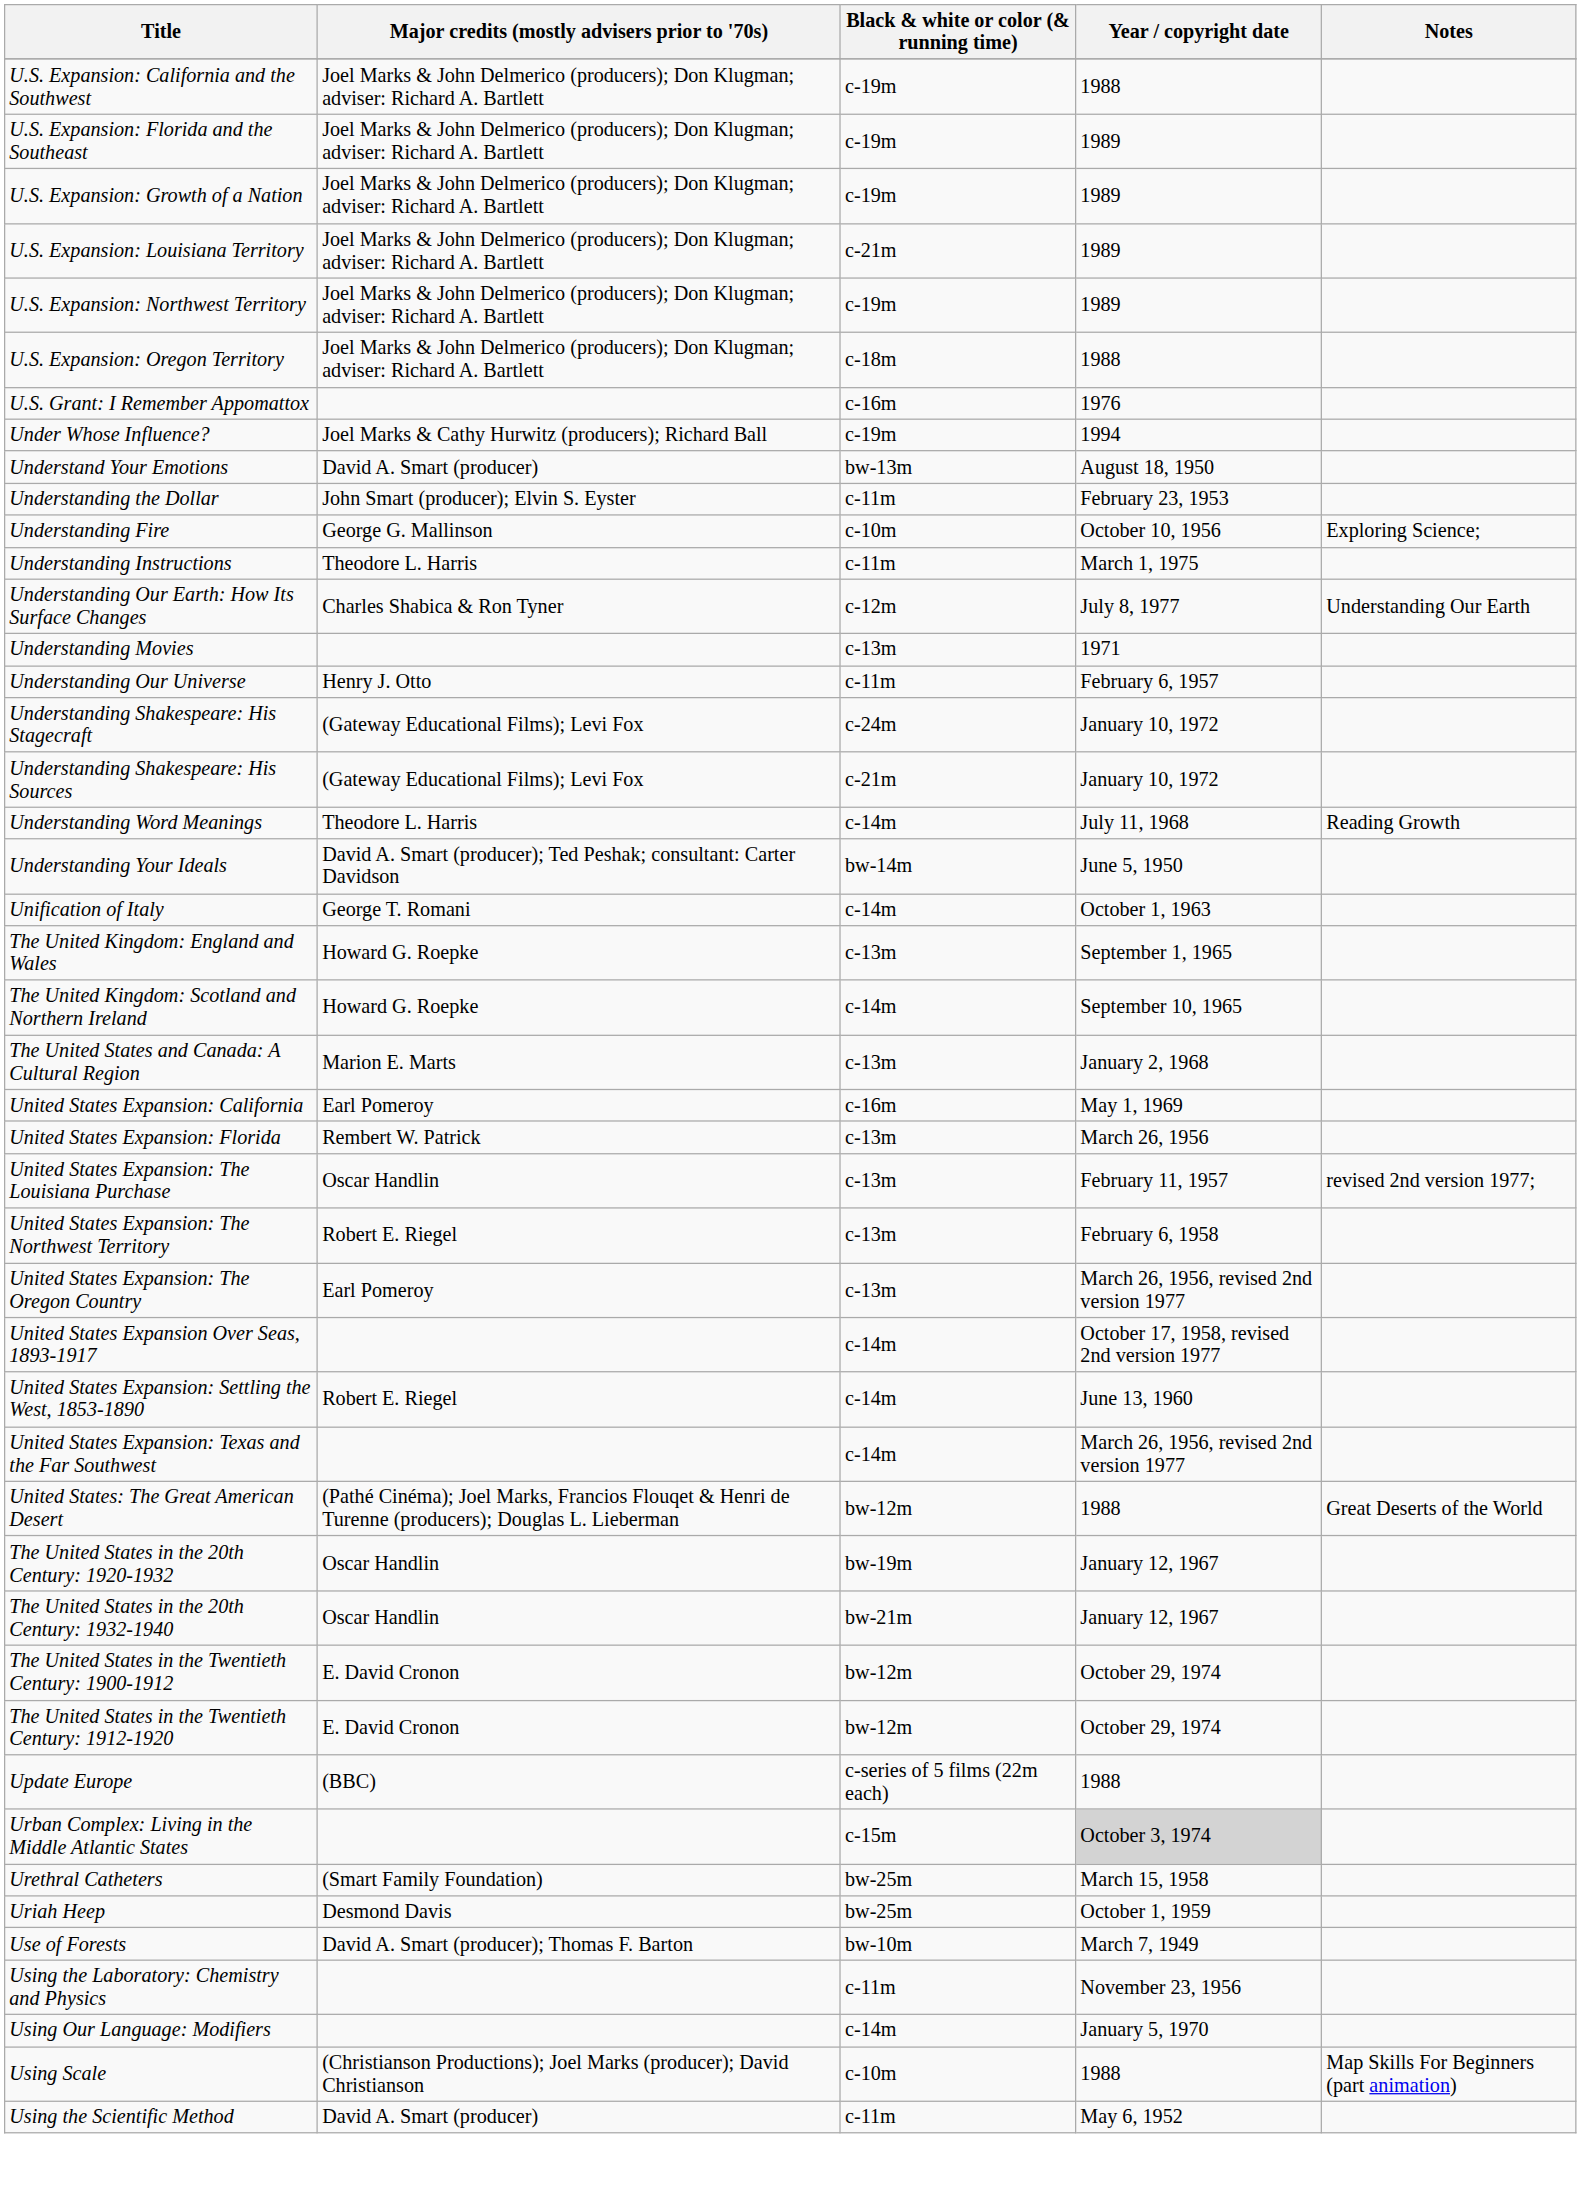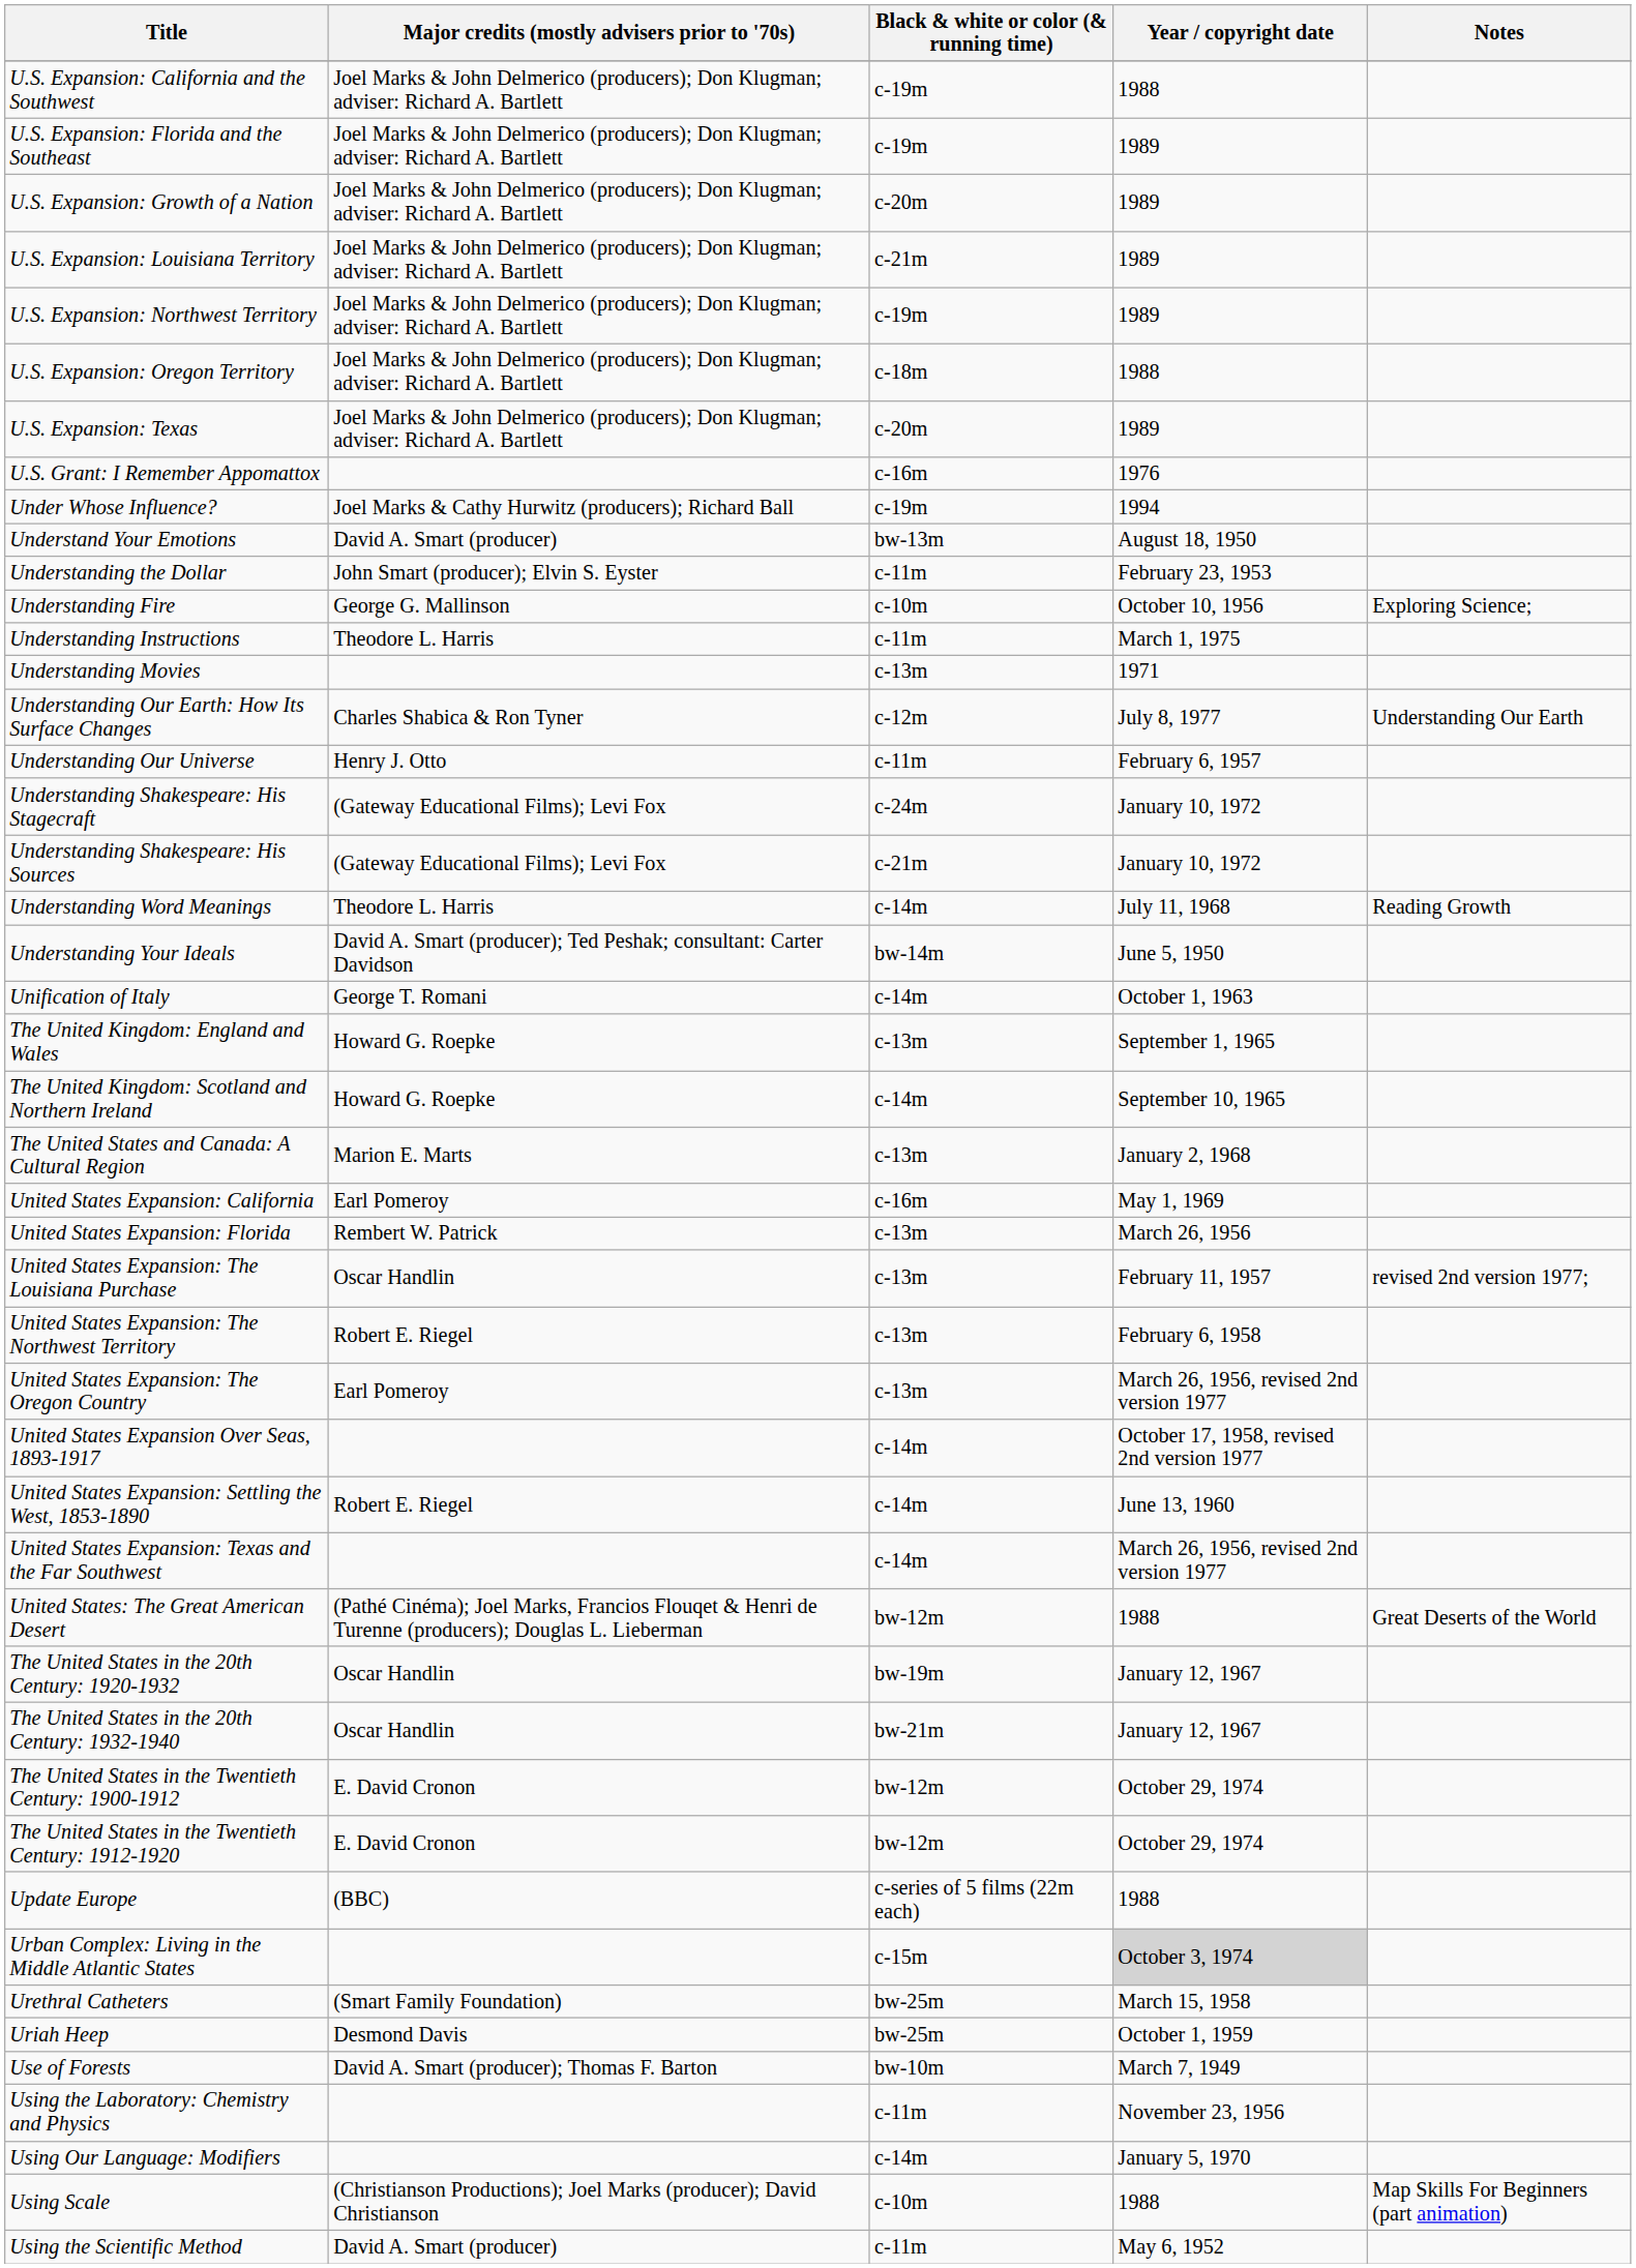 <table class="wikitable sortable" border="1">
 <tr>
 <th>Title</th>
 <th>Major credits (mostly advisers prior to '70s)</th>
 <th>Black & white or color (& running time)</th>
 <th>Year / copyright date</th>
 <th>Notes</th>
 </tr>
 <tr>
 </tr>
 <tr>
 <td><em>U.S. Expansion: California and the Southwest</em></td>
 <td>Joel Marks & John Delmerico (producers); Don Klugman; adviser: Richard A. Bartlett</td>
 <td>c-19m</td>
 <td>1988</td>
 <td></td>
 </tr>
 <tr>
 <td><em>U.S. Expansion: Florida and the Southeast</em></td>
 <td>Joel Marks & John Delmerico (producers); Don Klugman; adviser: Richard A. Bartlett</td>
 <td>c-19m</td>
 <td>1989</td>
 <td></td>
 </tr>
 <tr>
 <td><em>U.S. Expansion: Growth of a Nation</em></td>
 <td>Joel Marks & John Delmerico (producers); Don Klugman; adviser: Richard A. Bartlett</td>
-<td>c-19m</td>
+<td>c-20m</td>
 <td>1989</td>
 <td></td>
 </tr>
 <tr>
 <td><em>U.S. Expansion: Louisiana Territory</em></td>
 <td>Joel Marks & John Delmerico (producers); Don Klugman; adviser: Richard A. Bartlett</td>
 <td>c-21m</td>
 <td>1989</td>
 <td></td>
 </tr>
 <tr>
 <td><em>U.S. Expansion: Northwest Territory</em></td>
 <td>Joel Marks & John Delmerico (producers); Don Klugman; adviser: Richard A. Bartlett</td>
 <td>c-19m</td>
 <td>1989</td>
 <td></td>
 </tr>
 <tr>
 <td><em>U.S. Expansion: Oregon Territory</em></td>
 <td>Joel Marks & John Delmerico (producers); Don Klugman; adviser: Richard A. Bartlett</td>
 <td>c-18m</td>
 <td>1988</td>
+<td></td>
+</tr>
+<tr>
+<td><em>U.S. Expansion: Texas</em></td>
+<td>Joel Marks & John Delmerico (producers); Don Klugman; adviser: Richard A. Bartlett</td>
+<td>c-20m</td>
+<td>1989</td>
 <td></td>
 </tr>
 <tr>
 <td><em>U.S. Grant: I Remember Appomattox</em></td>
 <td></td>
 <td>c-16m</td>
 <td>1976</td>
 <td></td>
 </tr>
 <tr>
 <td><em>Under Whose Influence?</em></td>
 <td>Joel Marks & Cathy Hurwitz (producers); Richard Ball</td>
 <td>c-19m</td>
 <td>1994</td>
 <td></td>
 </tr>
 <tr>
 <td><em>Understand Your Emotions</em></td>
 <td>David A. Smart (producer)</td>
 <td>bw-13m</td>
 <td>August 18, 1950</td>
 <td></td>
 </tr>
 <tr>
 <td><em>Understanding the Dollar</em></td>
 <td>John Smart (producer); Elvin S. Eyster</td>
 <td>c-11m</td>
 <td>February 23, 1953</td>
 <td></td>
 </tr>
 <tr>
 <td><em>Understanding Fire</em></td>
 <td>George G. Mallinson</td>
 <td>c-10m</td>
 <td>October 10, 1956</td>
 <td>Exploring Science; </td>
 </tr>
 <tr>
 <td><em>Understanding Instructions</em></td>
 <td>Theodore L. Harris</td>
 <td>c-11m</td>
 <td>March 1, 1975</td>
 <td></td>
 </tr>
 <tr>
+<td><em>Understanding Movies</em></td>
+<td></td>
+<td>c-13m</td>
+<td>1971</td>
+<td></td>
+</tr>
+<tr>
 <td><em>Understanding Our Earth: How Its Surface Changes</em></td>
 <td>Charles Shabica & Ron Tyner</td>
 <td>c-12m</td>
 <td>July 8, 1977</td>
 <td>Understanding Our Earth</td>
-</tr>
-<tr>
-<td><em>Understanding Movies</em></td>
-<td></td>
-<td>c-13m</td>
-<td>1971</td>
-<td></td>
 </tr>
 <tr>
 <td><em>Understanding Our Universe</em></td>
 <td>Henry J. Otto</td>
 <td>c-11m</td>
 <td>February 6, 1957</td>
 <td></td>
 </tr>
 <tr>
 <td><em>Understanding Shakespeare: His Stagecraft</em></td>
 <td>(Gateway Educational Films); Levi Fox</td>
 <td>c-24m</td>
 <td>January 10, 1972</td>
 <td></td>
 </tr>
 <tr>
 <td><em>Understanding Shakespeare: His Sources</em></td>
 <td>(Gateway Educational Films); Levi Fox</td>
 <td>c-21m</td>
 <td>January 10, 1972</td>
 <td></td>
 </tr>
 <tr>
 <td><em>Understanding Word Meanings</em></td>
 <td>Theodore L. Harris</td>
 <td>c-14m</td>
 <td>July 11, 1968</td>
 <td>Reading Growth</td>
 </tr>
 <tr>
 <td><em>Understanding Your Ideals</em></td>
 <td>David A. Smart (producer); Ted Peshak; consultant: Carter Davidson</td>
 <td>bw-14m</td>
 <td>June 5, 1950</td>
 <td></td>
 </tr>
 <tr>
 <td><em>Unification of Italy</em></td>
 <td>George T. Romani</td>
 <td>c-14m</td>
 <td>October 1, 1963</td>
 <td></td>
 </tr>
 <tr>
 <td><em>The United Kingdom: England and Wales</em></td>
 <td>Howard G. Roepke</td>
 <td>c-13m</td>
 <td>September 1, 1965</td>
 <td></td>
 </tr>
 <tr>
 <td><em>The United Kingdom: Scotland and Northern Ireland</em></td>
 <td>Howard G. Roepke</td>
 <td>c-14m</td>
 <td>September 10, 1965</td>
 <td></td>
 </tr>
 <tr>
 <td><em>The United States and Canada: A Cultural Region</em></td>
 <td>Marion E. Marts</td>
 <td>c-13m</td>
 <td>January 2, 1968</td>
 <td></td>
 </tr>
 <tr>
 <td><em>United States Expansion: California</em></td>
 <td>Earl Pomeroy</td>
 <td>c-16m</td>
 <td>May 1, 1969</td>
 <td></td>
 </tr>
 <tr>
 <td><em>United States Expansion: Florida</em></td>
 <td>Rembert W. Patrick</td>
 <td>c-13m</td>
 <td>March 26, 1956</td>
 <td></td>
 </tr>
 <tr>
 <td><em>United States Expansion: The Louisiana Purchase</em></td>
 <td>Oscar Handlin</td>
 <td>c-13m</td>
 <td>February 11, 1957</td>
 <td>revised 2nd version 1977; </td>
 </tr>
 <tr>
 <td><em>United States Expansion: The Northwest Territory</em></td>
 <td>Robert E. Riegel</td>
 <td>c-13m</td>
 <td>February 6, 1958</td>
 <td></td>
 </tr>
 <tr>
 <td><em>United States Expansion: The Oregon Country</em></td>
 <td>Earl Pomeroy</td>
 <td>c-13m</td>
 <td>March 26, 1956, revised 2nd version 1977</td>
 <td></td>
 </tr>
 <tr>
 <td><em>United States Expansion Over Seas, 1893-1917</em></td>
 <td></td>
 <td>c-14m</td>
 <td>October 17, 1958, revised 2nd version 1977</td>
 <td></td>
 </tr>
 <tr>
 <td><em>United States Expansion: Settling the West, 1853-1890</em></td>
 <td>Robert E. Riegel</td>
 <td>c-14m</td>
 <td>June 13, 1960</td>
 <td></td>
 </tr>
 <tr>
 <td><em>United States Expansion: Texas and the Far Southwest</em></td>
 <td></td>
 <td>c-14m</td>
 <td>March 26, 1956, revised 2nd version 1977</td>
 <td></td>
 </tr>
 <tr>
 <td><em>United States: The Great American Desert</em></td>
 <td>(Pathé Cinéma); Joel Marks, Francios Flouqet & Henri de Turenne (producers); Douglas L. Lieberman</td>
 <td>bw-12m</td>
 <td>1988</td>
 <td>Great Deserts of the World</td>
 </tr>
 <tr>
 <td><em>The United States in the 20th Century: 1920-1932</em></td>
 <td>Oscar Handlin</td>
 <td>bw-19m</td>
 <td>January 12, 1967</td>
 <td></td>
 </tr>
 <tr>
 <td><em>The United States in the 20th Century: 1932-1940</em></td>
 <td>Oscar Handlin</td>
 <td>bw-21m</td>
 <td>January 12, 1967</td>
 <td></td>
 </tr>
 <tr>
 <td><em>The United States in the Twentieth Century: 1900-1912</em></td>
 <td>E. David Cronon</td>
 <td>bw-12m</td>
 <td>October 29, 1974</td>
 <td></td>
 </tr>
 <tr>
 <td><em>The United States in the Twentieth Century: 1912-1920</em></td>
 <td>E. David Cronon</td>
 <td>bw-12m</td>
 <td>October 29, 1974</td>
 <td></td>
 </tr>
 <tr>
 <td><em>Update Europe</em></td>
 <td>(BBC)</td>
 <td>c-series of 5 films (22m each)</td>
 <td>1988</td>
 <td></td>
 </tr>
 <tr>
 <td><em>Urban Complex: Living in the Middle Atlantic States</em></td>
 <td></td>
 <td>c-15m</td>
 <td style="background: lightgrey;">October 3, 1974</td>
 <td></td>
 </tr>
 <tr>
 <td><em>Urethral Catheters</em></td>
 <td>(Smart Family Foundation)</td>
 <td>bw-25m</td>
 <td>March 15, 1958</td>
 <td></td>
 </tr>
 <tr>
 <td><em>Uriah Heep</em></td>
 <td>Desmond Davis</td>
 <td>bw-25m</td>
 <td>October 1, 1959</td>
 <td></td>
 </tr>
 <tr>
 <td><em>Use of Forests</em></td>
 <td>David A. Smart (producer); Thomas F. Barton</td>
 <td>bw-10m</td>
 <td>March 7, 1949</td>
 <td></td>
 </tr>
 <tr>
 <td><em>Using the Laboratory: Chemistry and Physics</em></td>
 <td></td>
 <td>c-11m</td>
 <td>November 23, 1956</td>
 <td></td>
 </tr>
 <tr>
 <td><em>Using Our Language: Modifiers</em></td>
 <td></td>
 <td>c-14m</td>
 <td>January 5, 1970</td>
 <td></td>
 </tr>
 <tr>
 <td><em>Using Scale</em></td>
 <td>(Christianson Productions);  Joel Marks (producer); David Christianson</td>
 <td>c-10m</td>
 <td>1988</td>
 <td>Map Skills For Beginners (part <a href='#'>animation</a>)</td>
 </tr>
 <tr>
 <td><em>Using the Scientific Method</em></td>
 <td>David A. Smart (producer)</td>
 <td>c-11m</td>
 <td>May 6, 1952</td>
 <td></td>
 </tr>
 </table>
